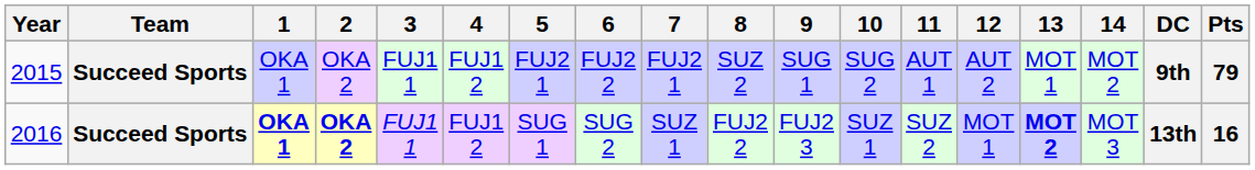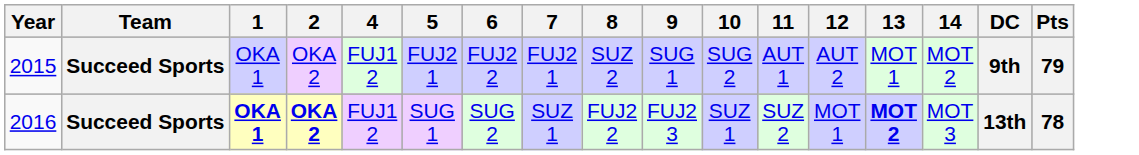 <table class="wikitable" style="text-align:center; font-size:85%">
 <tr>
 <th>Year</th>
 <th>Team</th>
 <th>1</th>
 <th>2</th>
-<th>3</th>
 <th>4</th>
 <th>5</th>
 <th>6</th>
 <th>7</th>
 <th>8</th>
 <th>9</th>
 <th>10</th>
 <th>11</th>
 <th>12</th>
 <th>13</th>
 <th>14</th>
 <th>DC</th>
 <th>Pts</th>
 </tr>
 <tr>
 <td><a href='#'>2015</a></td>
 <th nowrap>Succeed Sports</th>
 <td style="background:#CFCFFF"><a href='#'>OKA<br>1</a><br></td>
 <td style="background:#efcfff"><a href='#'>OKA<br>2</a><br></td>
-<td style="background:#DFFFDF"><a href='#'>FUJ1<br>1</a><br></td>
 <td style="background:#DFFFDF"><a href='#'>FUJ1<br>2</a><br></td>
 <td style="background:#CFCFFF"><a href='#'>FUJ2<br>1</a><br></td>
 <td style="background:#CFCFFF"><a href='#'>FUJ2<br>2</a><br></td>
 <td style="background:#CFCFFF"><a href='#'>FUJ2<br>1</a><br></td>
 <td style="background:#CFCFFF"><a href='#'>SUZ<br>2</a><br></td>
 <td style="background:#CFCFFF"><a href='#'>SUG<br>1</a><br></td>
 <td style="background:#CFCFFF"><a href='#'>SUG<br>2</a><br></td>
 <td style="background:#CFCFFF"><a href='#'>AUT<br>1</a><br></td>
 <td style="background:#CFCFFF"><a href='#'>AUT<br>2</a><br></td>
 <td style="background:#DFFFDF"><a href='#'>MOT<br>1</a><br></td>
 <td style="background:#DFFFDF"><a href='#'>MOT<br>2</a><br></td>
 <th style="background:#">9th</th>
 <th style="background:#">79</th>
 </tr>
 <tr>
 <td><a href='#'>2016</a></td>
 <th nowrap>Succeed Sports</th>
 <td style="background:#FFFFBF"><strong><a href='#'>OKA<br>1</a></strong><br></td>
 <td style="background:#FFFFBF"><strong><a href='#'>OKA<br>2</a></strong><br></td>
-<td style="background:#efcfff"><em><a href='#'>FUJ1<br>1</a></em><br></td>
 <td style="background:#efcfff"><a href='#'>FUJ1<br>2</a><br></td>
 <td style="background:#efcfff"><a href='#'>SUG<br>1</a><br></td>
 <td style="background:#DFFFDF"><a href='#'>SUG<br>2</a><br></td>
 <td style="background:#CFCFFF"><a href='#'>SUZ<br>1</a><br></td>
 <td style="background:#DFFFDF"><a href='#'>FUJ2<br>2</a><br></td>
 <td style="background:#DFFFDF"><a href='#'>FUJ2<br>3</a><br></td>
 <td style="background:#CFCFFF"><a href='#'>SUZ<br>1</a><br></td>
 <td style="background:#DFFFDF"><a href='#'>SUZ<br>2</a><br></td>
 <td style="background:#CFCFFF"><a href='#'>MOT<br>1</a><br></td>
 <td style="background:#CFCFFF"><strong><a href='#'>MOT<br>2</a><br></strong></td>
 <td style="background:#DFFFDF"><a href='#'>MOT<br>3</a><br></td>
 <th style="background:#">13th</th>
-<th style="background:#">16</th>
+<th style="background:#">78</th>
 </tr>
 </table>
